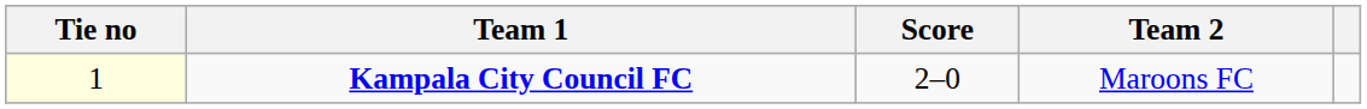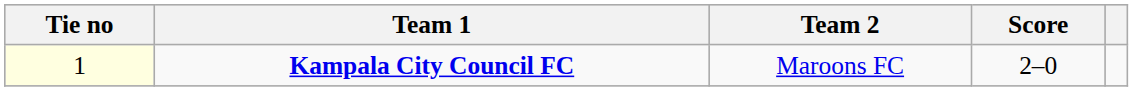 <table class="wikitable" style="text-align:center; width:80%; font-size:100%">
 <tr>
 <th style= width="80px">Tie no</th>
 <th style= width="300px">Team 1</th>
+<th style= width="300px">Team 2</th>
 <th style= width="80px">Score</th>
-<th style= width="300px">Team 2</th>
 <th style= width="300px"></th>
 </tr>
 <tr>
 <td style="background: lightyellow;">1</td>
 <td><strong><a href='#'>Kampala City Council FC</a></strong></td>
+<td><a href='#'>Maroons FC</a></td>
 <td>2–0</td>
-<td><a href='#'>Maroons FC</a></td>
 <td></td>
 </tr>
 </table>
